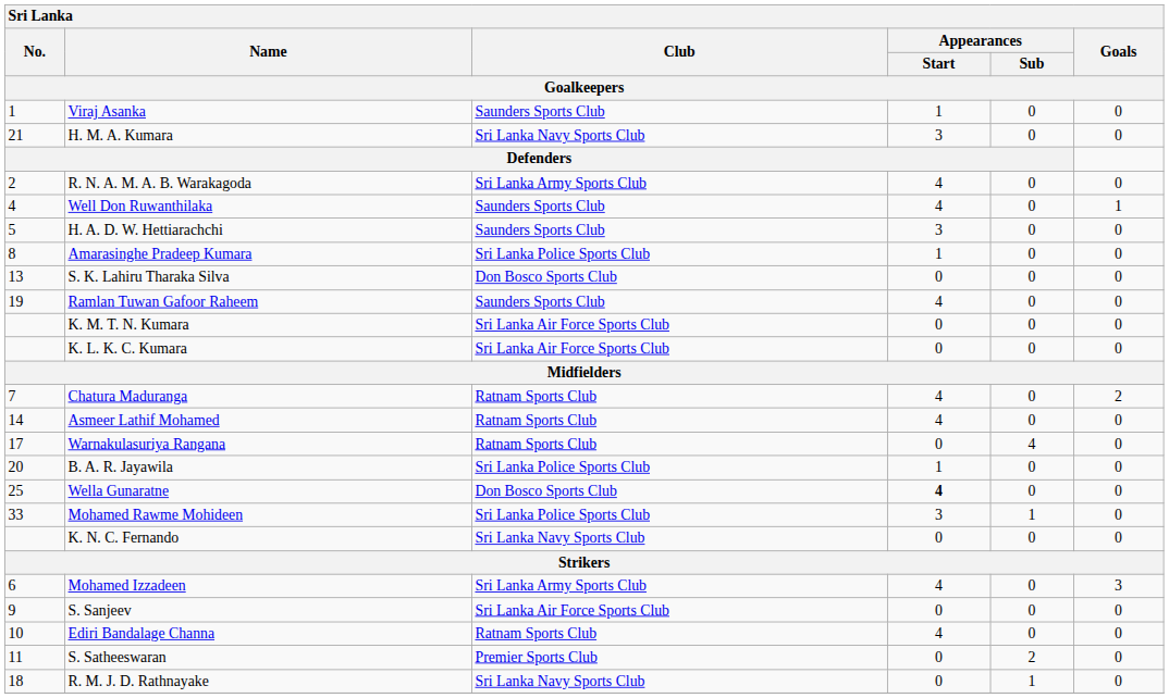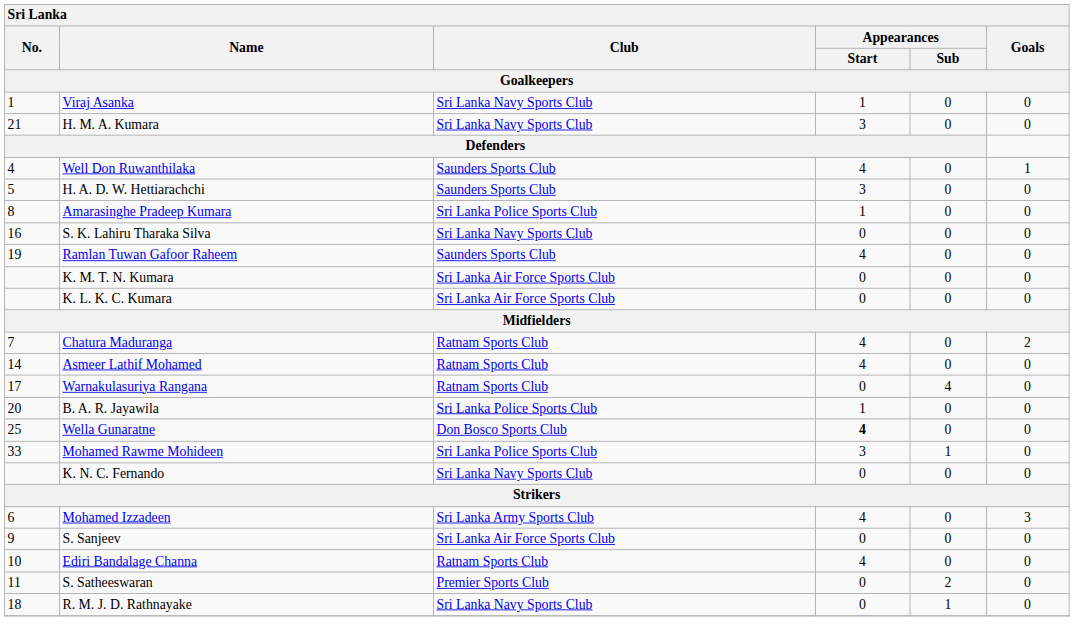 <table class="wikitable collapsible collapsed" style="font-size: 100%; margin:0px;" width="98%">
 <tr>
 <th colspan="6" style="text-align:left;"> Sri Lanka </th>
 </tr>
 <tr>
 <th rowspan="2">No.</th>
 <th rowspan="2">Name</th>
 <th rowspan="2">Club</th>
 <th colspan="2">Appearances</th>
 <th rowspan="2">Goals</th>
 </tr>
 <tr>
 <th colspan=1>Start</th>
 <th colspan=1>Sub</th>
 </tr>
 <tr>
 <th colspan="6">Goalkeepers</th>
 </tr>
 <tr>
 <td>1</td>
 <td><a href='#'>Viraj Asanka</a></td>
-<td> <a href='#'>Saunders Sports Club</a></td>
+<td> <a href='#'>Sri Lanka Navy Sports Club</a></td>
 <td align="center">1</td>
 <td align="center">0</td>
 <td align="center">0</td>
 </tr>
 <tr>
 <td>21</td>
 <td>H. M. A. Kumara</td>
 <td> <a href='#'>Sri Lanka Navy Sports Club</a></td>
 <td align="center">3</td>
 <td align="center">0</td>
 <td align="center">0</td>
 </tr>
 <tr>
 <th colspan=5>Defenders</th>
-</tr>
-<tr>
-<td>2</td>
-<td>R. N. A. M. A. B. Warakagoda</td>
-<td> <a href='#'>Sri Lanka Army Sports Club</a></td>
-<td align="center">4</td>
-<td align="center">0</td>
-<td align="center">0</td>
 </tr>
 <tr>
 <td>4</td>
 <td><a href='#'>Well Don Ruwanthilaka</a></td>
 <td> <a href='#'>Saunders Sports Club</a></td>
 <td align="center">4</td>
 <td align="center">0</td>
 <td align="center">1</td>
 </tr>
 <tr>
 <td>5</td>
 <td>H. A. D. W. Hettiarachchi</td>
 <td> <a href='#'>Saunders Sports Club</a></td>
 <td align="center">3</td>
 <td align="center">0</td>
 <td align="center">0</td>
 </tr>
 <tr>
 <td>8</td>
 <td><a href='#'>Amarasinghe Pradeep Kumara</a></td>
 <td> <a href='#'>Sri Lanka Police Sports Club</a></td>
 <td align="center">1</td>
 <td align="center">0</td>
 <td align="center">0</td>
 </tr>
 <tr>
-<td>13</td>
+<td>16</td>
 <td>S. K. Lahiru Tharaka Silva</td>
-<td> <a href='#'>Don Bosco Sports Club</a></td>
+<td> <a href='#'>Sri Lanka Navy Sports Club</a></td>
 <td align="center">0</td>
 <td align="center">0</td>
 <td align="center">0</td>
 </tr>
 <tr>
 <td>19</td>
 <td><a href='#'>Ramlan Tuwan Gafoor Raheem</a></td>
 <td> <a href='#'>Saunders Sports Club</a></td>
 <td align="center">4</td>
 <td align="center">0</td>
 <td align="center">0</td>
 </tr>
 <tr>
 <td></td>
 <td>K. M. T. N. Kumara</td>
 <td> <a href='#'>Sri Lanka Air Force Sports Club</a></td>
 <td align="center">0</td>
 <td align="center">0</td>
 <td align="center">0</td>
 </tr>
 <tr>
 <td></td>
 <td>K. L. K. C. Kumara</td>
 <td> <a href='#'>Sri Lanka Air Force Sports Club</a></td>
 <td align="center">0</td>
 <td align="center">0</td>
 <td align="center">0</td>
 </tr>
 <tr>
 <th colspan=6>Midfielders</th>
 </tr>
 <tr>
 <td>7</td>
 <td><a href='#'>Chatura Maduranga</a></td>
 <td> <a href='#'>Ratnam Sports Club</a></td>
 <td align="center">4</td>
 <td align="center">0</td>
 <td align="center">2</td>
 </tr>
 <tr>
 <td>14</td>
 <td><a href='#'>Asmeer Lathif Mohamed</a></td>
 <td> <a href='#'>Ratnam Sports Club</a></td>
 <td align="center">4</td>
 <td align="center">0</td>
 <td align="center">0</td>
 </tr>
 <tr>
 <td>17</td>
 <td><a href='#'>Warnakulasuriya Rangana</a></td>
 <td> <a href='#'>Ratnam Sports Club</a></td>
 <td align="center">0</td>
 <td align="center">4</td>
 <td align="center">0</td>
 </tr>
 <tr>
 <td>20</td>
 <td>B. A. R. Jayawila</td>
 <td> <a href='#'>Sri Lanka Police Sports Club</a></td>
 <td align="center">1</td>
 <td align="center">0</td>
 <td align="center">0</td>
 </tr>
 <tr>
 <td>25</td>
 <td><a href='#'>Wella Gunaratne</a></td>
 <td> <a href='#'>Don Bosco Sports Club</a></td>
 <td align="center"><strong>4</strong></td>
 <td align="center">0</td>
 <td align="center">0</td>
 </tr>
 <tr>
 <td>33</td>
 <td><a href='#'>Mohamed Rawme Mohideen</a></td>
 <td> <a href='#'>Sri Lanka Police Sports Club</a></td>
 <td align="center">3</td>
 <td align="center">1</td>
 <td align="center">0</td>
 </tr>
 <tr>
 <td></td>
 <td>K. N. C. Fernando</td>
 <td> <a href='#'>Sri Lanka Navy Sports Club</a></td>
 <td align="center">0</td>
 <td align="center">0</td>
 <td align="center">0</td>
 </tr>
 <tr>
 <th colspan=6>Strikers</th>
 </tr>
 <tr>
 <td>6</td>
 <td><a href='#'>Mohamed Izzadeen</a></td>
 <td> <a href='#'>Sri Lanka Army Sports Club</a></td>
 <td align="center">4</td>
 <td align="center">0</td>
 <td align="center">3</td>
 </tr>
 <tr>
 <td>9</td>
 <td>S. Sanjeev</td>
 <td> <a href='#'>Sri Lanka Air Force Sports Club</a></td>
 <td align="center">0</td>
 <td align="center">0</td>
 <td align="center">0</td>
 </tr>
 <tr>
 <td>10</td>
 <td><a href='#'>Ediri Bandalage Channa</a></td>
 <td> <a href='#'>Ratnam Sports Club</a></td>
 <td align="center">4</td>
 <td align="center">0</td>
 <td align="center">0</td>
 </tr>
 <tr>
 <td>11</td>
 <td>S. Satheeswaran</td>
 <td> <a href='#'>Premier Sports Club</a></td>
 <td align="center">0</td>
 <td align="center">2</td>
 <td align="center">0</td>
 </tr>
 <tr>
 <td>18</td>
 <td>R. M. J. D. Rathnayake</td>
 <td> <a href='#'>Sri Lanka Navy Sports Club</a></td>
 <td align="center">0</td>
 <td align="center">1</td>
 <td align="center">0</td>
 </tr>
 <tr>
 </tr>
 </table>
